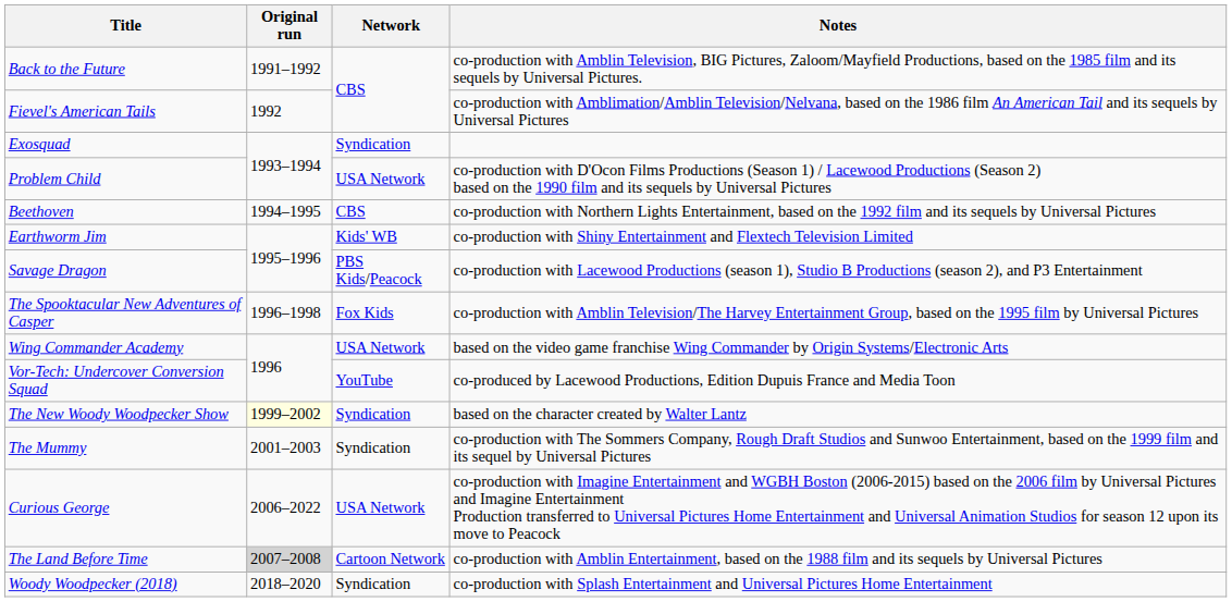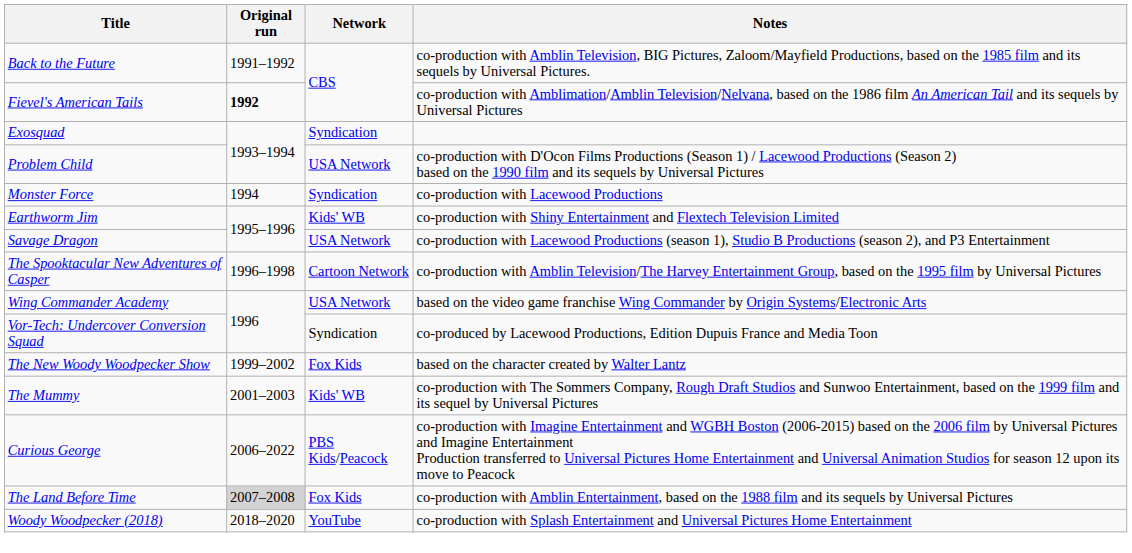 <table class="wikitable sortable">
 <tr>
 <th>Title</th>
 <th>Original run</th>
 <th>Network</th>
 <th>Notes</th>
 </tr>
 <tr>
 <td><em><a href='#'>Back to the Future</a></em></td>
 <td>1991–1992</td>
 <td rowspan="2"><a href='#'>CBS</a></td>
 <td>co-production with <a href='#'>Amblin Television</a>, BIG Pictures, Zaloom/Mayfield Productions, based on the <a href='#'>1985 film</a> and its sequels by Universal Pictures.</td>
 </tr>
 <tr>
 <td><em><a href='#'>Fievel's American Tails</a></em></td>
-<td>1992</td>
+<td><strong>1992</strong></td>
 <td>co-production with <a href='#'>Amblimation</a>/<a href='#'>Amblin Television</a>/<a href='#'>Nelvana</a>, based on the 1986 film <em><a href='#'>An American Tail</a></em> and its sequels by Universal Pictures</td>
 </tr>
 <tr>
 <td><em><a href='#'>Exosquad</a></em></td>
 <td rowspan="2">1993–1994</td>
 <td><a href='#'>Syndication</a></td>
 <td></td>
 </tr>
 <tr>
 <td><em><a href='#'>Problem Child</a></em></td>
 <td><a href='#'>USA Network</a></td>
 <td>co-production with D'Ocon Films Productions (Season 1) / <a href='#'>Lacewood Productions</a> (Season 2) <br>based on the <a href='#'>1990 film</a> and its sequels by Universal Pictures</td>
 </tr>
 <tr>
-<td><em><a href='#'>Beethoven</a></em></td>
-<td>1994–1995</td>
-<td><a href='#'>CBS</a></td>
-<td>co-production with Northern Lights Entertainment, based on the <a href='#'>1992 film</a> and its sequels by Universal Pictures</td>
+<td><em><a href='#'>Monster Force</a></em></td>
+<td>1994</td>
+<td><a href='#'>Syndication</a></td>
+<td>co-production with <a href='#'>Lacewood Productions</a></td>
 </tr>
 <tr>
 <td><em><a href='#'>Earthworm Jim</a></em></td>
 <td rowspan="2">1995–1996</td>
 <td><a href='#'>Kids' WB</a></td>
 <td>co-production with <a href='#'>Shiny Entertainment</a> and <a href='#'>Flextech Television Limited</a></td>
 </tr>
 <tr>
 <td><em><a href='#'>Savage Dragon</a></em></td>
-<td><a href='#'>PBS Kids</a>/<a href='#'>Peacock</a></td>
+<td><a href='#'>USA Network</a></td>
 <td>co-production with <a href='#'>Lacewood Productions</a> (season 1), <a href='#'>Studio B Productions</a> (season 2), and P3 Entertainment</td>
 </tr>
 <tr>
 <td><em><a href='#'>The Spooktacular New Adventures of Casper</a></em></td>
 <td>1996–1998</td>
-<td><a href='#'>Fox Kids</a></td>
+<td><a href='#'>Cartoon Network</a></td>
 <td>co-production with <a href='#'>Amblin Television</a>/<a href='#'>The Harvey Entertainment Group</a>, based on the <a href='#'>1995 film</a> by Universal Pictures</td>
 </tr>
 <tr>
 <td><em><a href='#'>Wing Commander Academy</a></em></td>
 <td rowspan="2">1996</td>
 <td><a href='#'>USA Network</a></td>
 <td>based on the video game franchise <a href='#'>Wing Commander</a> by <a href='#'>Origin Systems</a>/<a href='#'>Electronic Arts</a></td>
 </tr>
 <tr>
 <td><em><a href='#'>Vor-Tech: Undercover Conversion Squad</a></em></td>
-<td><a href='#'>YouTube</a></td>
+<td>Syndication</td>
 <td>co-produced by Lacewood Productions, Edition Dupuis France and Media Toon</td>
 </tr>
 <tr>
 <td><em><a href='#'>The New Woody Woodpecker Show</a></em></td>
-<td style="background: lightyellow;">1999–2002</td>
-<td><a href='#'>Syndication</a></td>
+<td>1999–2002</td>
+<td><a href='#'>Fox Kids</a></td>
 <td>based on the character created by <a href='#'>Walter Lantz</a></td>
 </tr>
 <tr>
 <td><em><a href='#'>The Mummy</a></em></td>
 <td>2001–2003</td>
-<td>Syndication</td>
+<td><a href='#'>Kids' WB</a></td>
 <td>co-production with The Sommers Company, <a href='#'>Rough Draft Studios</a> and Sunwoo Entertainment, based on the <a href='#'>1999 film</a> and its sequel by Universal Pictures</td>
 </tr>
 <tr>
 <td><em><a href='#'>Curious George</a></em></td>
 <td>2006–2022</td>
-<td><a href='#'>USA Network</a></td>
+<td><a href='#'>PBS Kids</a>/<a href='#'>Peacock</a></td>
 <td>co-production with <a href='#'>Imagine Entertainment</a> and <a href='#'>WGBH Boston</a> (2006-2015) based on the <a href='#'>2006 film</a> by Universal Pictures and Imagine Entertainment <br> Production transferred to <a href='#'>Universal Pictures Home Entertainment</a> and <a href='#'>Universal Animation Studios</a> for season 12 upon its move to Peacock</td>
 </tr>
 <tr>
 <td><em><a href='#'>The Land Before Time</a></em></td>
 <td style="background: lightgrey;">2007–2008</td>
-<td><a href='#'>Cartoon Network</a></td>
+<td><a href='#'>Fox Kids</a></td>
 <td>co-production with <a href='#'>Amblin Entertainment</a>, based on the <a href='#'>1988 film</a> and its sequels by Universal Pictures</td>
 </tr>
 <tr>
 <td><em><a href='#'>Woody Woodpecker (2018)</a></em></td>
 <td>2018–2020</td>
-<td>Syndication</td>
+<td><a href='#'>YouTube</a></td>
 <td>co-production with <a href='#'>Splash Entertainment</a> and <a href='#'>Universal Pictures Home Entertainment</a></td>
 </tr>
 </table>
